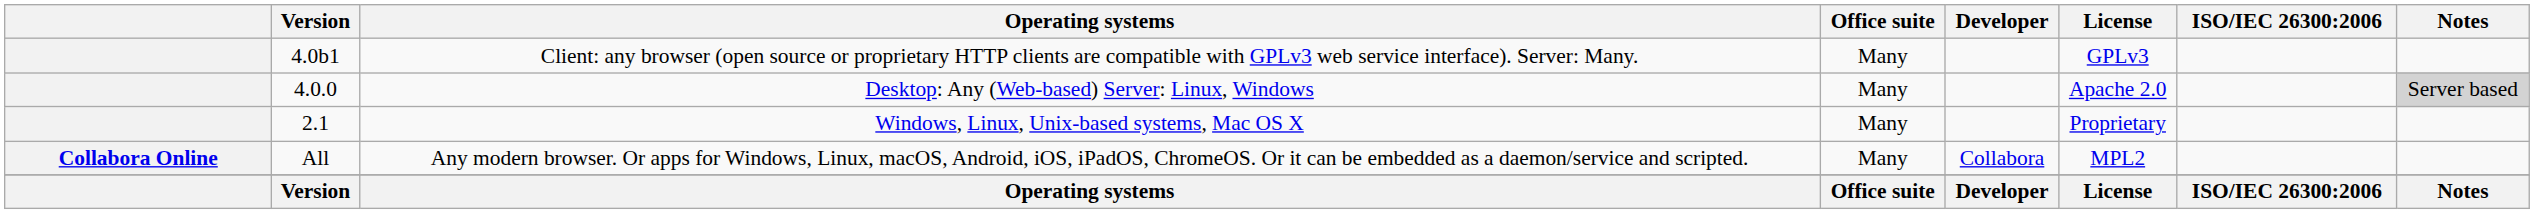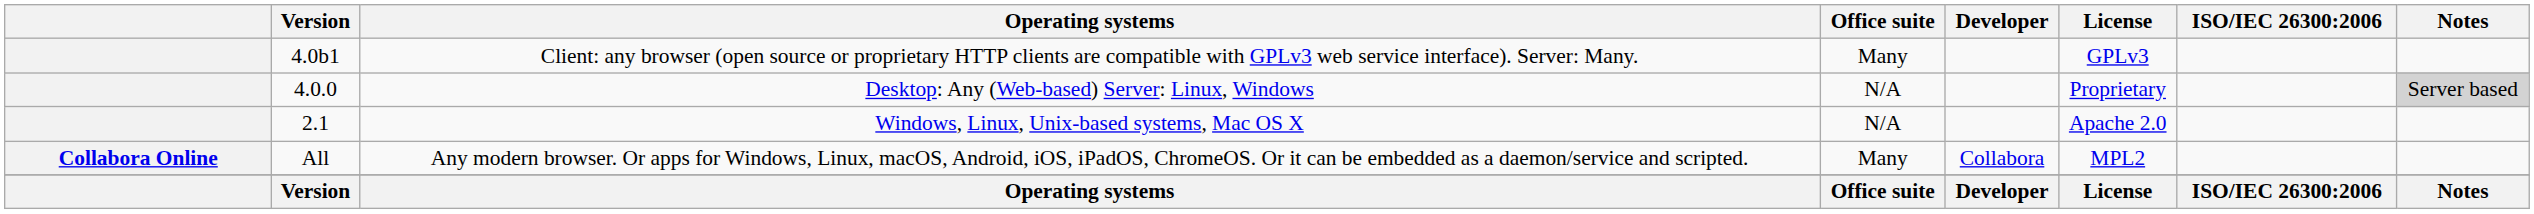 <table class="sortable wikitable" style="text-align: center; width: 95%">
 <tr style="background: #ececec;">
 <th style="width:12em"></th>
 <th>Version</th>
 <th>Operating systems</th>
 <th>Office suite</th>
 <th>Developer</th>
 <th>License</th>
 <th>ISO/IEC 26300:2006</th>
 <th>Notes</th>
 </tr>
 <tr>
 <th></th>
 <td>4.0b1</td>
 <td>Client: any browser (open source or proprietary HTTP clients are compatible with <a href='#'>GPLv3</a> web service interface). Server: Many.</td>
 <td>Many</td>
 <td></td>
 <td><a href='#'>GPLv3</a></td>
 <td></td>
 <td></td>
 </tr>
 <tr>
 <th></th>
 <td>4.0.0</td>
 <td><a href='#'>Desktop</a>: Any (<a href='#'>Web-based</a>) <a href='#'>Server</a>: <a href='#'>Linux</a>, <a href='#'>Windows</a></td>
-<td>Many</td>
+<td>N/A</td>
 <td></td>
-<td><a href='#'>Apache 2.0</a></td>
+<td><a href='#'>Proprietary</a></td>
 <td></td>
 <td style="background: lightgrey;">Server based</td>
 </tr>
 <tr>
 <th></th>
 <td>2.1</td>
 <td><a href='#'>Windows</a>, <a href='#'>Linux</a>, <a href='#'>Unix-based systems</a>, <a href='#'>Mac OS X</a></td>
-<td>Many</td>
+<td>N/A</td>
 <td></td>
-<td><a href='#'>Proprietary</a></td>
+<td><a href='#'>Apache 2.0</a></td>
 <td></td>
 <td></td>
 </tr>
 <tr>
 <th><a href='#'>Collabora Online</a></th>
 <td>All</td>
 <td>Any modern browser. Or apps for Windows, Linux, macOS, Android, iOS, iPadOS, ChromeOS. Or it can be embedded as a daemon/service and scripted.</td>
 <td>Many</td>
 <td><a href='#'>Collabora</a></td>
 <td><a href='#'>MPL2</a></td>
 <td></td>
 <td></td>
 </tr>
 <tr>
 </tr>
 <tr class="sortbottom" style="background: #ececec;">
 <th style="width:12em"></th>
 <th>Version</th>
 <th>Operating systems</th>
 <th>Office suite</th>
 <th>Developer</th>
 <th>License</th>
 <th>ISO/IEC 26300:2006</th>
 <th>Notes</th>
 </tr>
 </table>
